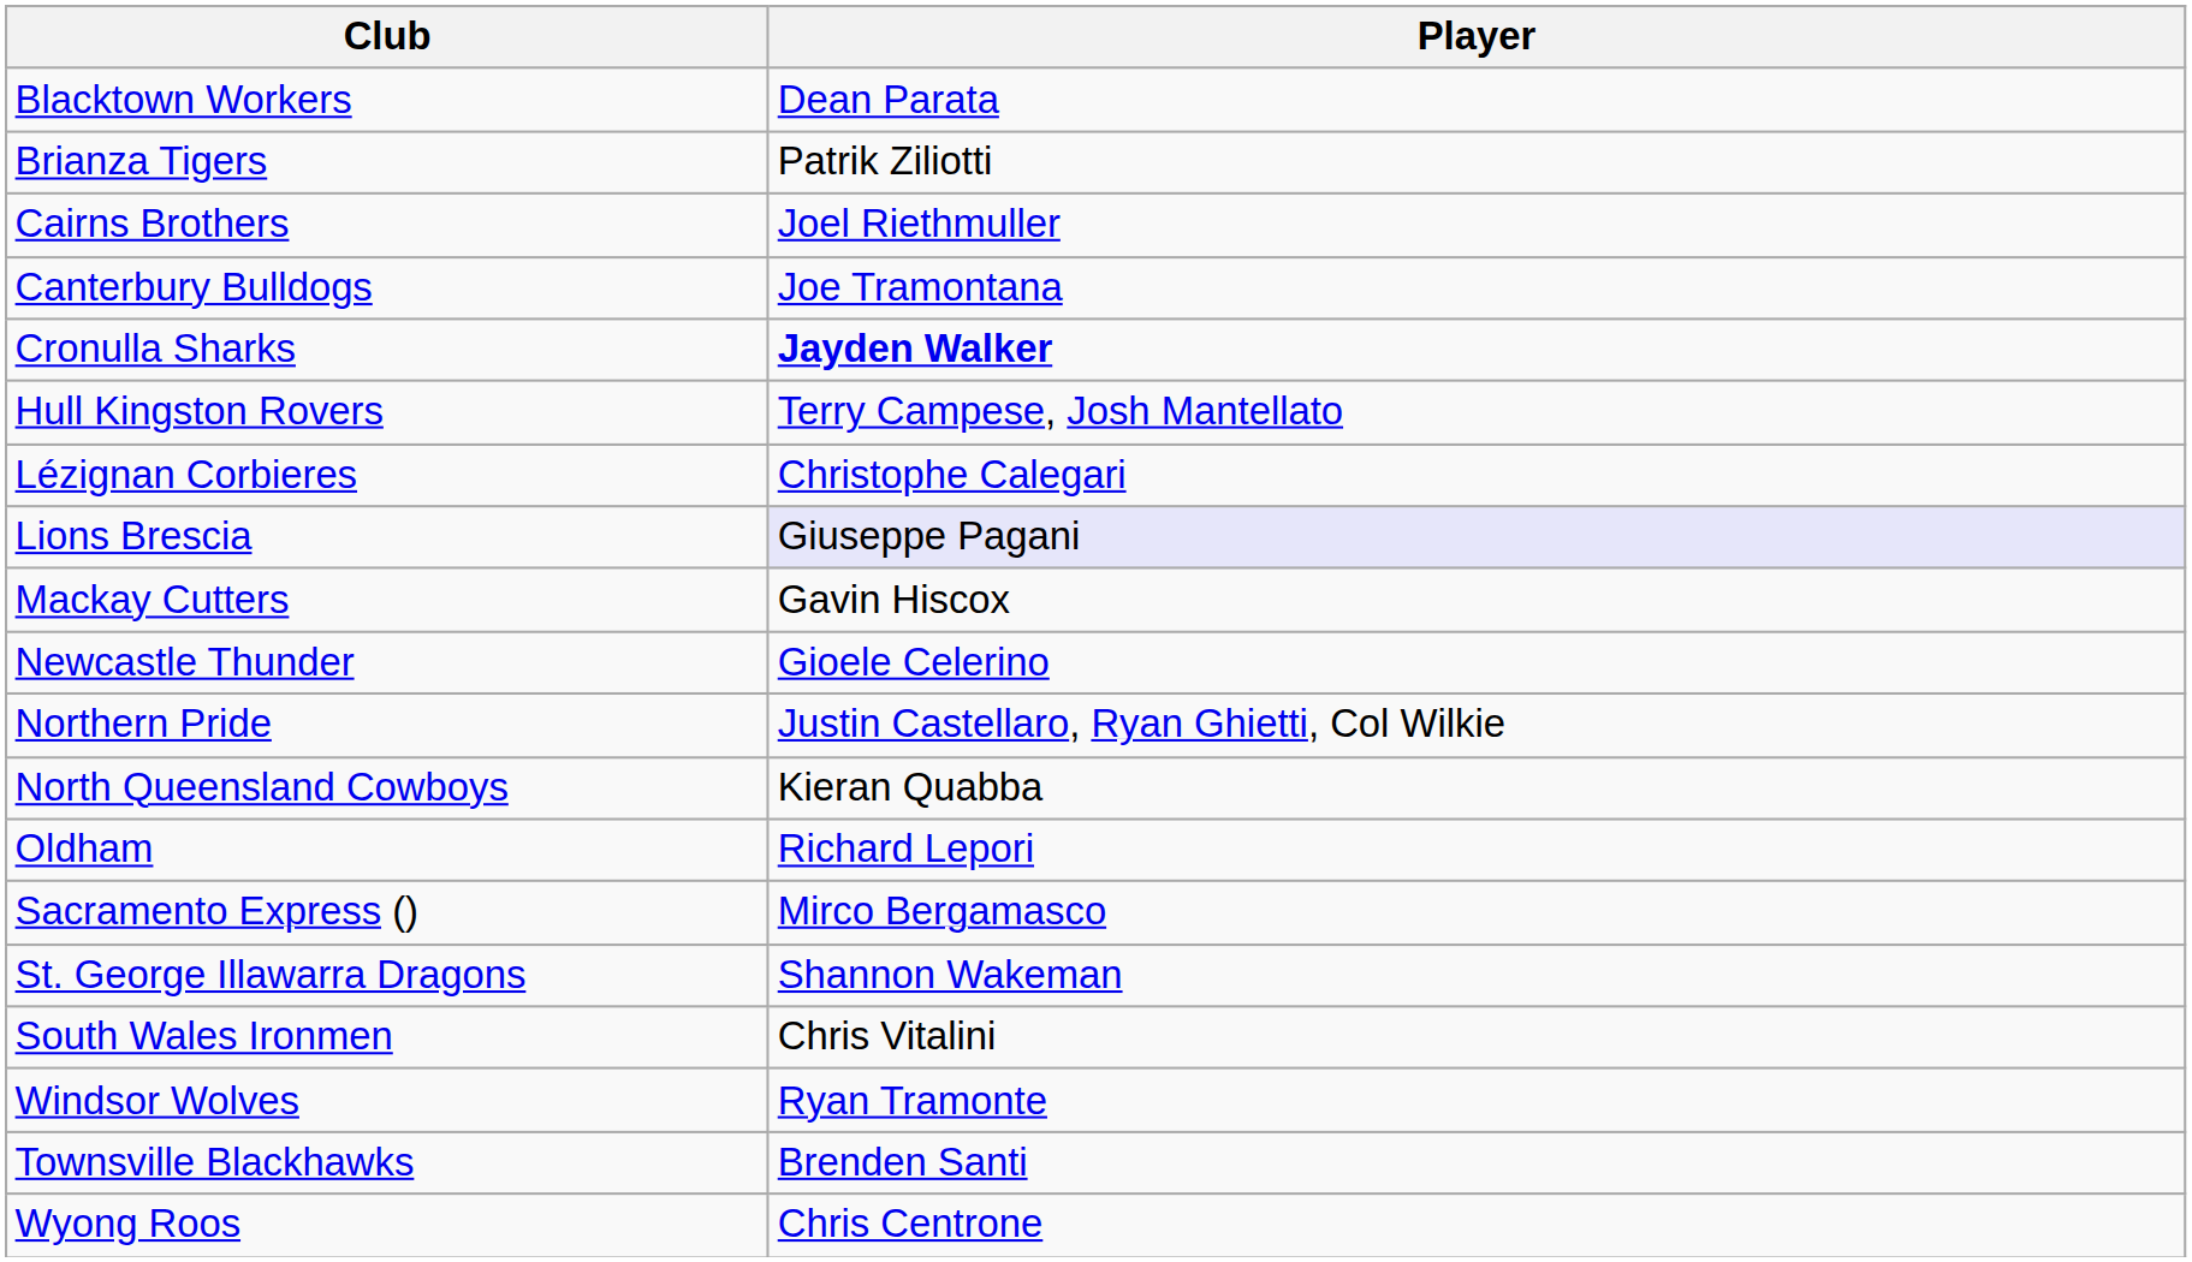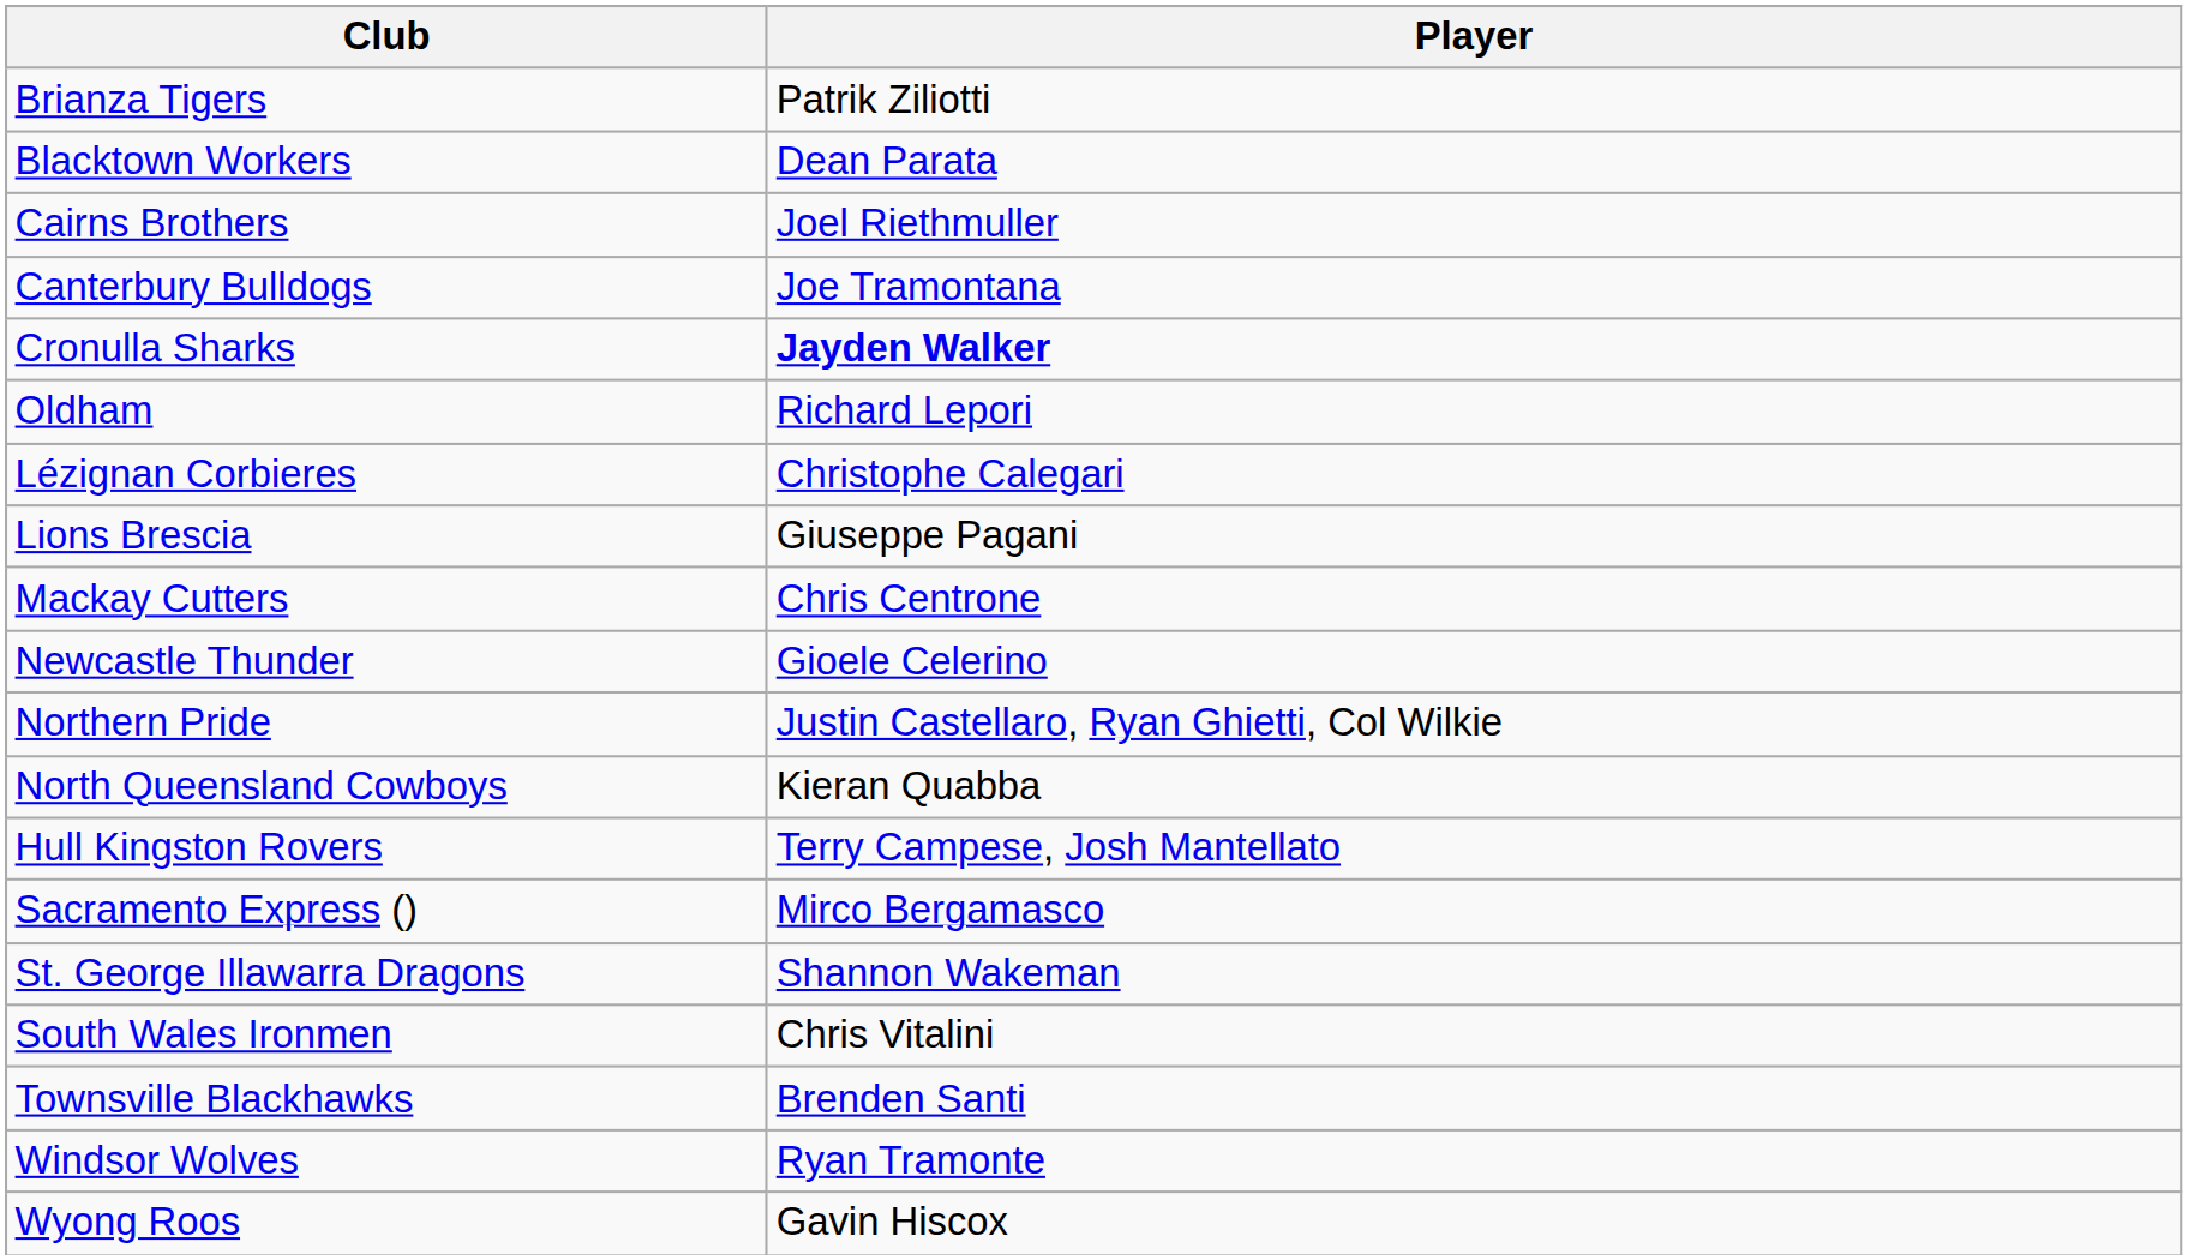 <table class="wikitable sortable" style="width:70%;text-align:left" Italy was unchanged from the initial World Cup qualifiers.>
 <tr>
 <th width=35%>Club</th>
 <th width=65%>Player</th>
 </tr>
 <tr>
+<td> <a href='#'>Brianza Tigers</a></td>
+<td> Patrik Ziliotti</td>
+</tr>
+<tr>
 <td> <a href='#'>Blacktown Workers</a></td>
 <td> <a href='#'>Dean Parata</a></td>
-</tr>
-<tr>
-<td> <a href='#'>Brianza Tigers</a></td>
-<td> Patrik Ziliotti</td>
 </tr>
 <tr>
 <td> <a href='#'>Cairns Brothers</a></td>
 <td> <a href='#'>Joel Riethmuller</a></td>
 </tr>
 <tr>
 <td> <a href='#'>Canterbury Bulldogs</a></td>
 <td> <a href='#'>Joe Tramontana</a></td>
 </tr>
 <tr>
 <td> <a href='#'>Cronulla Sharks</a></td>
 <td><strong> <a href='#'>Jayden Walker</a></strong></td>
 </tr>
 <tr>
-<td> <a href='#'>Hull Kingston Rovers</a></td>
-<td> <a href='#'>Terry Campese</a>, <a href='#'>Josh Mantellato</a></td>
+<td> <a href='#'>Oldham</a></td>
+<td> <a href='#'>Richard Lepori</a></td>
 </tr>
 <tr>
 <td> <a href='#'>Lézignan Corbieres</a></td>
 <td> <a href='#'>Christophe Calegari</a></td>
 </tr>
 <tr>
 <td> <a href='#'>Lions Brescia</a></td>
-<td style="background: lavender;"> Giuseppe Pagani</td>
+<td> Giuseppe Pagani</td>
 </tr>
 <tr>
 <td> <a href='#'>Mackay Cutters</a></td>
-<td> Gavin Hiscox</td>
+<td> <a href='#'>Chris Centrone</a></td>
 </tr>
 <tr>
 <td> <a href='#'>Newcastle Thunder</a></td>
 <td> <a href='#'>Gioele Celerino</a></td>
 </tr>
 <tr>
 <td> <a href='#'>Northern Pride</a></td>
 <td> <a href='#'>Justin Castellaro</a>, <a href='#'>Ryan Ghietti</a>, Col Wilkie</td>
 </tr>
 <tr>
 <td> <a href='#'>North Queensland Cowboys</a></td>
 <td> Kieran Quabba</td>
 </tr>
 <tr>
-<td> <a href='#'>Oldham</a></td>
-<td> <a href='#'>Richard Lepori</a></td>
+<td> <a href='#'>Hull Kingston Rovers</a></td>
+<td> <a href='#'>Terry Campese</a>, <a href='#'>Josh Mantellato</a></td>
 </tr>
 <tr>
 <td> <a href='#'>Sacramento Express</a> ()</td>
 <td> <a href='#'>Mirco Bergamasco</a></td>
 </tr>
 <tr>
 <td> <a href='#'>St. George Illawarra Dragons</a></td>
 <td> <a href='#'>Shannon Wakeman</a></td>
 </tr>
 <tr>
 <td> <a href='#'>South Wales Ironmen</a></td>
 <td> Chris Vitalini</td>
 </tr>
 <tr>
+<td> <a href='#'>Townsville Blackhawks</a></td>
+<td> <a href='#'>Brenden Santi</a></td>
+</tr>
+<tr>
 <td> <a href='#'>Windsor Wolves</a></td>
 <td> <a href='#'>Ryan Tramonte</a></td>
 </tr>
 <tr>
-<td> <a href='#'>Townsville Blackhawks</a></td>
-<td> <a href='#'>Brenden Santi</a></td>
-</tr>
-<tr>
 <td> <a href='#'>Wyong Roos</a></td>
-<td> <a href='#'>Chris Centrone</a></td>
+<td> Gavin Hiscox</td>
 </tr>
 </table>
